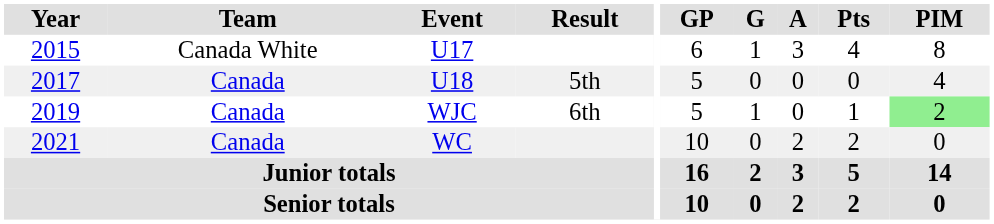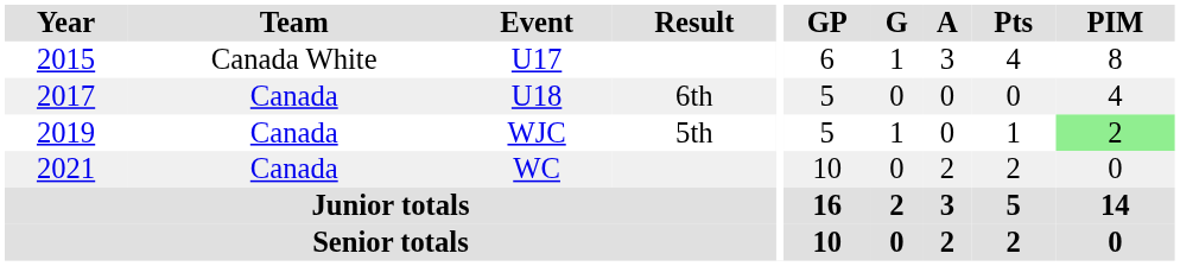 <table border="0" cellpadding="1" cellspacing="0" ID="Table3" style="text-align:center; width:40em">
 <tr ALIGN="center" bgcolor="#e0e0e0">
 <th>Year</th>
 <th>Team</th>
 <th>Event</th>
 <th>Result</th>
 <th rowspan="101" bgcolor="#ffffff"></th>
 <th>GP</th>
 <th>G</th>
 <th>A</th>
 <th>Pts</th>
 <th>PIM</th>
 </tr>
 <tr>
 <td><a href='#'>2015</a></td>
 <td>Canada White</td>
 <td><a href='#'>U17</a></td>
 <td></td>
 <td>6</td>
 <td>1</td>
 <td>3</td>
 <td>4</td>
 <td>8</td>
 </tr>
 <tr bgcolor="#f0f0f0">
 <td><a href='#'>2017</a></td>
 <td><a href='#'>Canada</a></td>
 <td><a href='#'>U18</a></td>
-<td>5th</td>
+<td>6th</td>
 <td>5</td>
 <td>0</td>
 <td>0</td>
 <td>0</td>
 <td>4</td>
 </tr>
 <tr>
 <td><a href='#'>2019</a></td>
 <td><a href='#'>Canada</a></td>
 <td><a href='#'>WJC</a></td>
-<td>6th</td>
+<td>5th</td>
 <td>5</td>
 <td>1</td>
 <td>0</td>
 <td>1</td>
 <td style="background: lightgreen;">2</td>
 </tr>
 <tr bgcolor="#f0f0f0">
 <td><a href='#'>2021</a></td>
 <td><a href='#'>Canada</a></td>
 <td><a href='#'>WC</a></td>
 <td></td>
 <td>10</td>
 <td>0</td>
 <td>2</td>
 <td>2</td>
 <td>0</td>
 </tr>
 <tr bgcolor="#e0e0e0">
 <th colspan="4">Junior totals</th>
 <th>16</th>
 <th>2</th>
 <th>3</th>
 <th>5</th>
 <th>14</th>
 </tr>
 <tr bgcolor="#e0e0e0">
 <th colspan="4">Senior totals</th>
 <th>10</th>
 <th>0</th>
 <th>2</th>
 <th>2</th>
 <th>0</th>
 </tr>
 </table>
